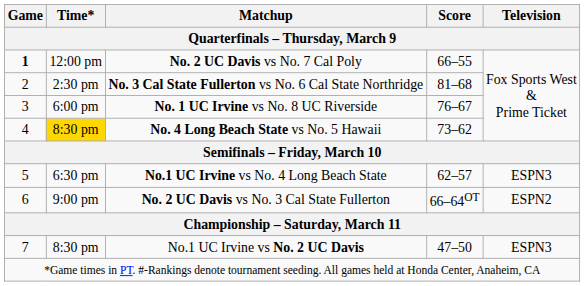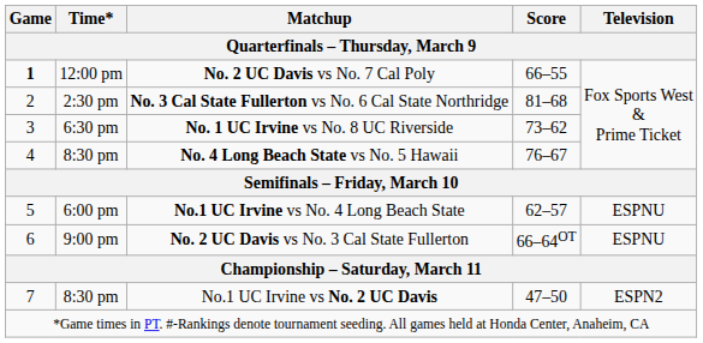 <table class="wikitable" style="font-size: 95%;text-align:center">
 <tr>
 <th>Game</th>
 <th>Time*</th>
 <th>Matchup</th>
 <th>Score</th>
 <th>Television</th>
 </tr>
 <tr>
 <th colspan=5>Quarterfinals – Thursday, March 9</th>
 </tr>
 <tr>
 <td><strong>1</strong></td>
 <td>12:00 pm</td>
 <td><strong>No. 2 UC Davis</strong> vs No. 7 Cal Poly</td>
 <td>66–55</td>
 <td rowspan=4>Fox Sports West<br>&<br>Prime Ticket</td>
 </tr>
 <tr>
 <td>2</td>
 <td>2:30 pm</td>
 <td><strong>No. 3 Cal State Fullerton</strong> vs No. 6 Cal State Northridge</td>
 <td>81–68</td>
 </tr>
 <tr>
 <td>3</td>
-<td>6:00 pm</td>
+<td>6:30 pm</td>
 <td><strong>No. 1 UC Irvine</strong> vs No. 8 UC Riverside</td>
-<td>76–67</td>
+<td>73–62</td>
 </tr>
 <tr>
 <td>4</td>
-<td style="background: gold;">8:30 pm</td>
+<td>8:30 pm</td>
 <td><strong>No. 4 Long Beach State</strong> vs No. 5 Hawaii</td>
-<td>73–62</td>
+<td>76–67</td>
 </tr>
 <tr>
 <th colspan=5>Semifinals – Friday, March 10</th>
 </tr>
 <tr>
 <td>5</td>
-<td>6:30 pm</td>
+<td>6:00 pm</td>
 <td><strong>No.1  UC Irvine</strong> vs No. 4 Long Beach State</td>
 <td>62–57</td>
-<td>ESPN3</td>
+<td>ESPNU</td>
 </tr>
 <tr>
 <td>6</td>
 <td>9:00 pm</td>
 <td><strong>No. 2 UC Davis</strong> vs No. 3 Cal State Fullerton</td>
 <td>66–64<sup>OT</sup></td>
-<td>ESPN2</td>
+<td>ESPNU</td>
 </tr>
 <tr>
 <th colspan=5>Championship – Saturday, March 11</th>
 </tr>
 <tr>
 <td>7</td>
 <td>8:30 pm</td>
 <td>No.1 UC Irvine vs <strong>No. 2 UC Davis</strong></td>
 <td>47–50</td>
-<td>ESPN3</td>
+<td>ESPN2</td>
 </tr>
 <tr>
 <td colspan=5><small>*Game times in <a href='#'>PT</a>. #-Rankings denote tournament seeding. All games held at Honda Center, Anaheim, CA</small></td>
 </tr>
 </table>
